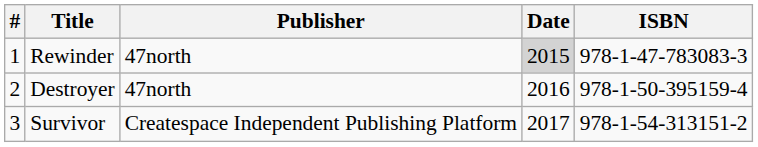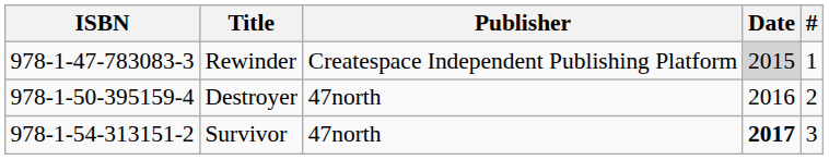 <table class=wikitable>
 <tr>
-<th style="text-align:center">#</th>
+<th>ISBN</th>
 <th>Title</th>
 <th>Publisher</th>
 <th style="text-align:center">Date</th>
-<th>ISBN</th>
+<th style="text-align:center">#</th>
 </tr>
 <tr>
+<td>978-1-47-783083-3</td>
+<td>Rewinder</td>
+<td>Createspace Independent Publishing Platform</td>
+<td style="background: lightgrey; text-align:center">2015</td>
 <td style="text-align:center">1</td>
-<td>Rewinder</td>
-<td>47north</td>
-<td style="background: lightgrey; text-align:center">2015</td>
-<td>978-1-47-783083-3</td>
 </tr>
 <tr>
-<td style="text-align:center">2</td>
+<td>978-1-50-395159-4</td>
 <td>Destroyer</td>
 <td>47north</td>
 <td style="text-align:center">2016</td>
-<td>978-1-50-395159-4</td>
+<td style="text-align:center">2</td>
 </tr>
 <tr>
+<td>978-1-54-313151-2</td>
+<td>Survivor</td>
+<td>47north</td>
+<td style="text-align:center"><strong>2017</strong></td>
 <td style="text-align:center">3</td>
-<td>Survivor</td>
-<td>Createspace Independent Publishing Platform</td>
-<td style="text-align:center">2017</td>
-<td>978-1-54-313151-2</td>
 </tr>
 </table>
